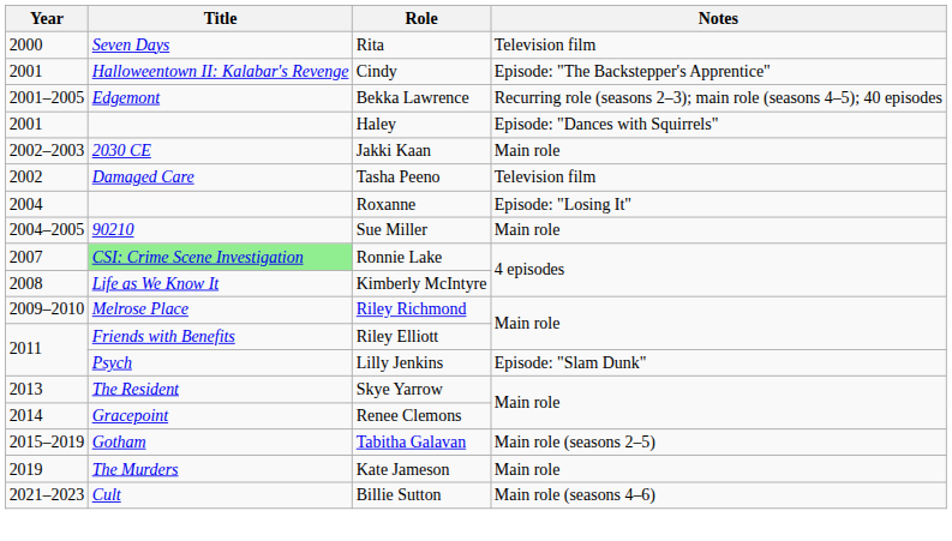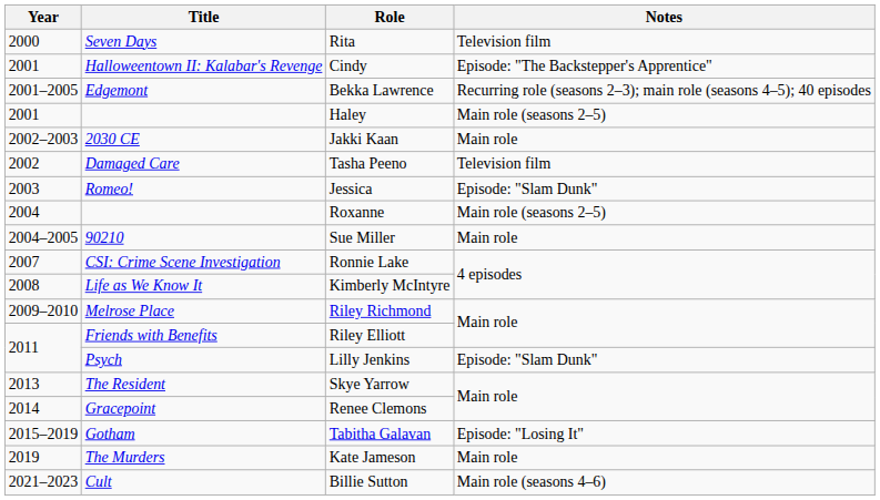 <table class="wikitable sortable">
 <tr>
 <th>Year</th>
 <th>Title</th>
 <th>Role</th>
 <th class="unsortable">Notes</th>
 </tr>
 <tr>
 <td>2000</td>
 <td><em><a href='#'>Seven Days</a></em></td>
 <td>Rita</td>
 <td>Television film</td>
 </tr>
 <tr>
 <td>2001</td>
 <td><em><a href='#'>Halloweentown II: Kalabar's Revenge</a></em></td>
 <td>Cindy</td>
 <td>Episode: "The Backstepper's Apprentice"</td>
 </tr>
 <tr>
 <td>2001–2005</td>
 <td><em><a href='#'>Edgemont</a></em></td>
 <td>Bekka Lawrence</td>
 <td>Recurring role (seasons 2–3); main role (seasons 4–5); 40 episodes</td>
 </tr>
 <tr>
 <td>2001</td>
 <td><em></em></td>
 <td>Haley</td>
-<td>Episode: "Dances with Squirrels"</td>
+<td>Main role (seasons 2–5)</td>
 </tr>
 <tr>
 <td>2002–2003</td>
 <td><em><a href='#'>2030 CE</a></em></td>
 <td>Jakki Kaan</td>
 <td>Main role</td>
 </tr>
 <tr>
 <td>2002</td>
 <td><em><a href='#'>Damaged Care</a></em></td>
 <td>Tasha Peeno</td>
 <td>Television film</td>
 </tr>
 <tr>
+<td>2003</td>
+<td><em><a href='#'>Romeo!</a></em></td>
+<td>Jessica</td>
+<td>Episode: "Slam Dunk"</td>
+</tr>
+<tr>
 <td>2004</td>
 <td><em></em></td>
 <td>Roxanne</td>
-<td>Episode: "Losing It"</td>
+<td>Main role (seasons 2–5)</td>
 </tr>
 <tr>
 <td>2004–2005</td>
 <td><em><a href='#'>90210</a></em></td>
 <td>Sue Miller</td>
 <td>Main role</td>
 </tr>
 <tr>
 <td>2007</td>
-<td style="background: lightgreen;"><em><a href='#'>CSI: Crime Scene Investigation</a></em></td>
+<td><em><a href='#'>CSI: Crime Scene Investigation</a></em></td>
 <td>Ronnie Lake</td>
 <td rowspan="2">4 episodes</td>
 </tr>
 <tr>
 <td>2008</td>
 <td><em><a href='#'>Life as We Know It</a></em></td>
 <td>Kimberly McIntyre</td>
 </tr>
 <tr>
 <td>2009–2010</td>
 <td><em><a href='#'>Melrose Place</a></em></td>
 <td><a href='#'>Riley Richmond</a></td>
 <td rowspan="2">Main role</td>
 </tr>
 <tr>
 <td rowspan="2">2011</td>
 <td><em><a href='#'>Friends with Benefits</a></em></td>
 <td>Riley Elliott</td>
 </tr>
 <tr>
 <td><em><a href='#'>Psych</a></em></td>
 <td>Lilly Jenkins</td>
 <td>Episode: "Slam Dunk"</td>
 </tr>
 <tr>
 <td>2013</td>
 <td data-sort-value="Resident, The"><em><a href='#'>The Resident</a></em></td>
 <td>Skye Yarrow</td>
 <td rowspan="2">Main role</td>
 </tr>
 <tr>
 <td>2014</td>
 <td><em><a href='#'>Gracepoint</a></em></td>
 <td>Renee Clemons</td>
 </tr>
 <tr>
 <td>2015–2019</td>
 <td><em><a href='#'>Gotham</a></em></td>
 <td><a href='#'>Tabitha Galavan</a></td>
-<td>Main role (seasons 2–5)</td>
+<td>Episode: "Losing It"</td>
 </tr>
 <tr>
 <td>2019</td>
 <td data-sort-value="Murders, The"><em><a href='#'>The Murders</a></em></td>
 <td>Kate Jameson</td>
 <td>Main role</td>
 </tr>
 <tr>
 <td>2021–2023</td>
 <td><em><a href='#'>Cult</a></em></td>
 <td>Billie Sutton</td>
 <td>Main role (seasons 4–6)</td>
 </tr>
 </table>
